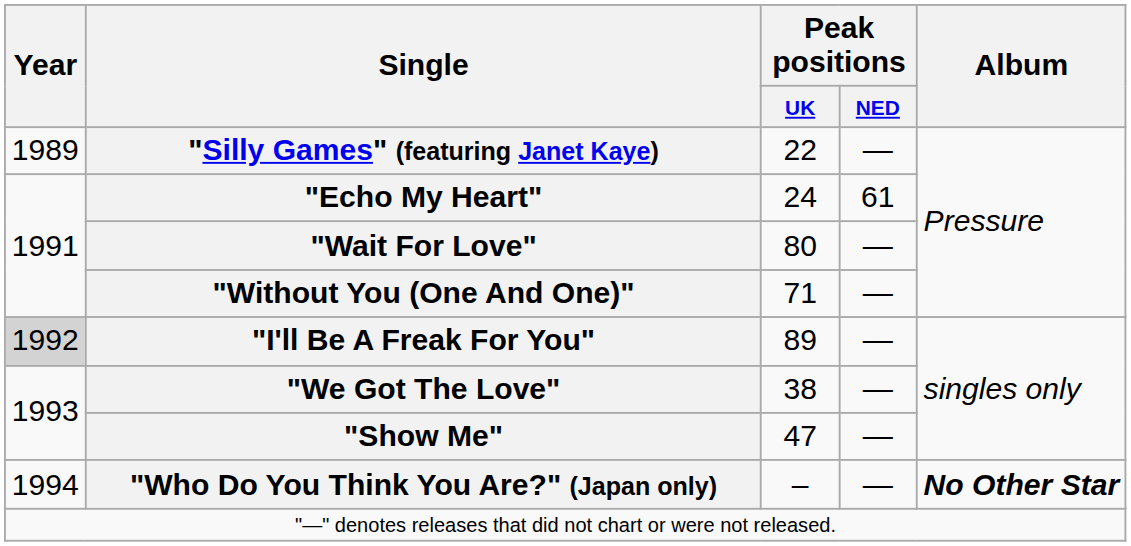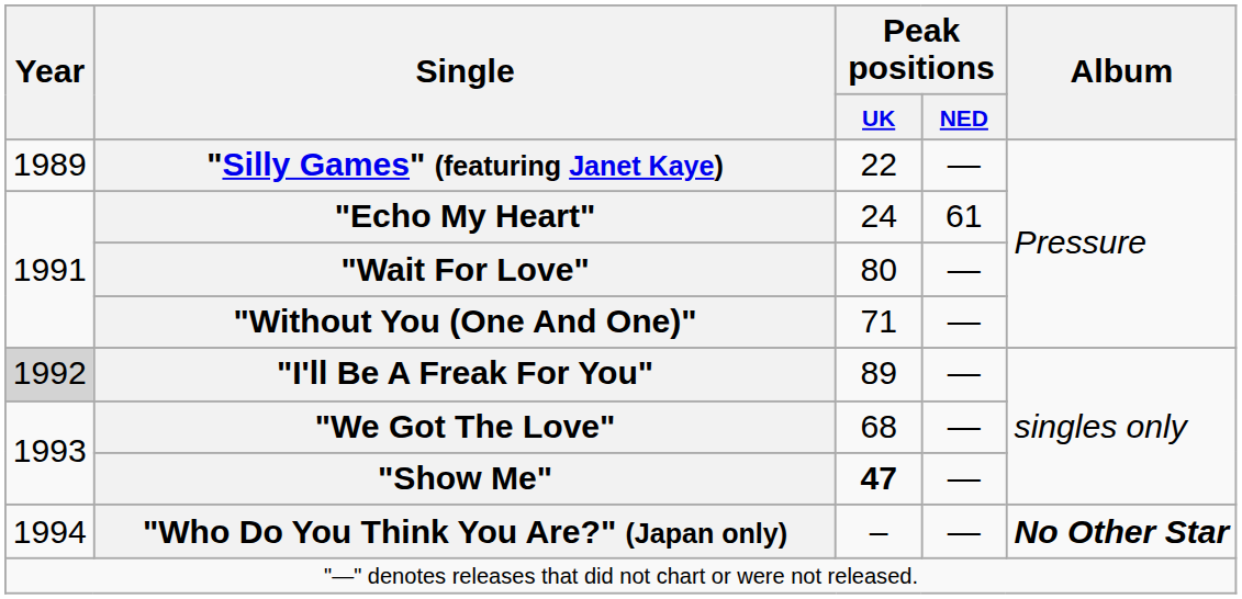 <table class="wikitable plainrowheaders" style="text-align:center;">
 <tr>
 <th rowspan="2">Year</th>
 <th rowspan="2" style="width:22em;">Single</th>
 <th colspan="2">Peak positions</th>
 <th rowspan="2">Album</th>
 </tr>
 <tr style="font-size:smaller;">
 <th width="35"><small><a href='#'>UK</a></small><br></th>
 <th width="35"><small><a href='#'>NED</a></small></th>
 </tr>
 <tr>
 <td>1989</td>
 <th scope="row">"<a href='#'>Silly Games</a>" <small>(featuring <a href='#'>Janet Kaye</a>)</small></th>
 <td>22</td>
 <td>—</td>
 <td align="left" rowspan="4"><em>Pressure</em></td>
 </tr>
 <tr>
 <td rowspan="3">1991</td>
 <th scope="row">"Echo My Heart"</th>
 <td>24</td>
 <td>61</td>
 </tr>
 <tr>
 <th scope="row">"Wait For Love"</th>
 <td>80</td>
 <td>—</td>
 </tr>
 <tr>
 <th scope="row">"Without You (One And One)"</th>
 <td>71</td>
 <td>—</td>
 </tr>
 <tr>
 <td style="background: lightgrey;">1992</td>
 <th scope="row">"I'll Be A Freak For You"</th>
 <td>89</td>
 <td>—</td>
 <td align="left" rowspan="3"><em>singles only</em></td>
 </tr>
 <tr>
 <td rowspan="2">1993</td>
 <th scope="row">"We Got The Love"</th>
-<td>38</td>
+<td>68</td>
 <td>—</td>
 </tr>
 <tr>
 <th scope="row">"Show Me"</th>
-<td>47</td>
+<td><strong>47</strong></td>
 <td>—</td>
 </tr>
 <tr>
 <td>1994</td>
 <th scope="row">"Who Do You Think You Are?" <small>(Japan only)</small></th>
 <td>–</td>
 <td>—</td>
 <td align="left" rowspan="1"><strong><em>No Other Star</em></strong></td>
 </tr>
 <tr>
 <td align="center" colspan="5" style="font-size:8pt">"—" denotes releases that did not chart or were not released.</td>
 </tr>
 </table>
